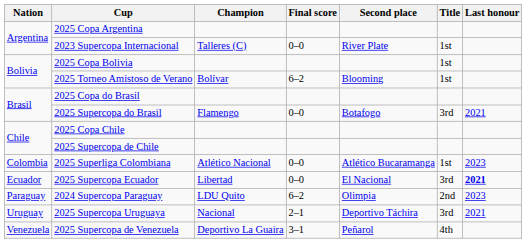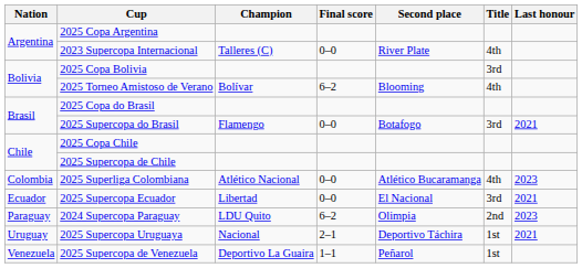 <table class=wikitable style="font-size:14px">
 <tr>
 <th>Nation</th>
 <th>Cup</th>
 <th>Champion</th>
 <th>Final score</th>
 <th>Second place</th>
 <th data-sort-type="number">Title</th>
 <th>Last honour</th>
 </tr>
 <tr>
 <td rowspan="2" align=left> <a href='#'>Argentina</a></td>
 <td align=left><a href='#'>2025 Copa Argentina</a></td>
 <td></td>
 <td></td>
 <td></td>
 <td></td>
 <td></td>
 </tr>
 <tr>
 <td align=left><a href='#'>2023 Supercopa Internacional</a></td>
 <td><a href='#'>Talleres (C)</a></td>
 <td>0–0 </td>
 <td><a href='#'>River Plate</a></td>
-<td>1st</td>
+<td>4th</td>
 <td></td>
 </tr>
 <tr>
 <td rowspan="2" align=left> <a href='#'>Bolivia</a></td>
 <td align=left><a href='#'>2025 Copa Bolivia</a></td>
 <td></td>
 <td></td>
 <td></td>
-<td>1st</td>
+<td>3rd</td>
 <td></td>
 </tr>
 <tr>
 <td align=left><a href='#'>2025 Torneo Amistoso de Verano</a></td>
 <td><a href='#'>Bolívar</a></td>
 <td>6–2</td>
 <td><a href='#'>Blooming</a></td>
-<td>1st</td>
+<td>4th</td>
 <td></td>
 </tr>
 <tr>
 <td rowspan="2" align=left> <a href='#'>Brasil</a></td>
 <td align=left><a href='#'>2025 Copa do Brasil</a></td>
 <td></td>
 <td></td>
 <td></td>
 <td></td>
 <td></td>
 </tr>
 <tr>
 <td align=left><a href='#'>2025 Supercopa do Brasil</a></td>
 <td><a href='#'>Flamengo</a></td>
 <td>0–0 </td>
 <td><a href='#'>Botafogo</a></td>
 <td>3rd</td>
 <td><a href='#'>2021</a></td>
 </tr>
 <tr>
 <td rowspan="2" align=left> <a href='#'>Chile</a></td>
 <td align=left><a href='#'>2025 Copa Chile</a></td>
 <td></td>
 <td></td>
 <td></td>
 <td></td>
 <td></td>
 </tr>
 <tr>
 <td align=left><a href='#'>2025 Supercopa de Chile</a></td>
 <td></td>
 <td></td>
 <td></td>
 <td></td>
 <td></td>
 </tr>
 <tr>
 <td align=left> <a href='#'>Colombia</a></td>
 <td align=left><a href='#'>2025 Superliga Colombiana</a></td>
 <td><a href='#'>Atlético Nacional</a></td>
 <td>0–0 </td>
 <td><a href='#'>Atlético Bucaramanga</a></td>
-<td>1st</td>
+<td>4th</td>
 <td><a href='#'>2023</a></td>
 </tr>
 <tr>
 <td align=left> <a href='#'>Ecuador</a></td>
 <td align=left><a href='#'>2025 Supercopa Ecuador</a></td>
 <td><a href='#'>Libertad</a></td>
 <td>0–0 </td>
 <td><a href='#'>El Nacional</a></td>
 <td>3rd</td>
-<td><strong><a href='#'>2021</a></strong></td>
+<td><a href='#'>2021</a></td>
 </tr>
 <tr>
 <td align=left> <a href='#'>Paraguay</a></td>
 <td align=left><a href='#'>2024 Supercopa Paraguay</a></td>
 <td><a href='#'>LDU Quito</a></td>
 <td>6–2</td>
 <td><a href='#'>Olimpia</a></td>
 <td>2nd</td>
 <td><a href='#'>2023</a></td>
 </tr>
 <tr>
 <td align=left> <a href='#'>Uruguay</a></td>
 <td align=left><a href='#'>2025 Supercopa Uruguaya</a></td>
 <td><a href='#'>Nacional</a></td>
 <td>2–1</td>
 <td><a href='#'>Deportivo Táchira</a></td>
-<td>3rd</td>
+<td>1st</td>
 <td><a href='#'>2021</a></td>
 </tr>
 <tr>
 <td align=left> <a href='#'>Venezuela</a></td>
 <td align=left><a href='#'>2025 Supercopa de Venezuela</a></td>
 <td><a href='#'>Deportivo La Guaira</a></td>
-<td>3–1</td>
+<td>1–1  </td>
 <td><a href='#'>Peñarol</a></td>
-<td>4th</td>
+<td>1st</td>
 <td></td>
 </tr>
 </table>
